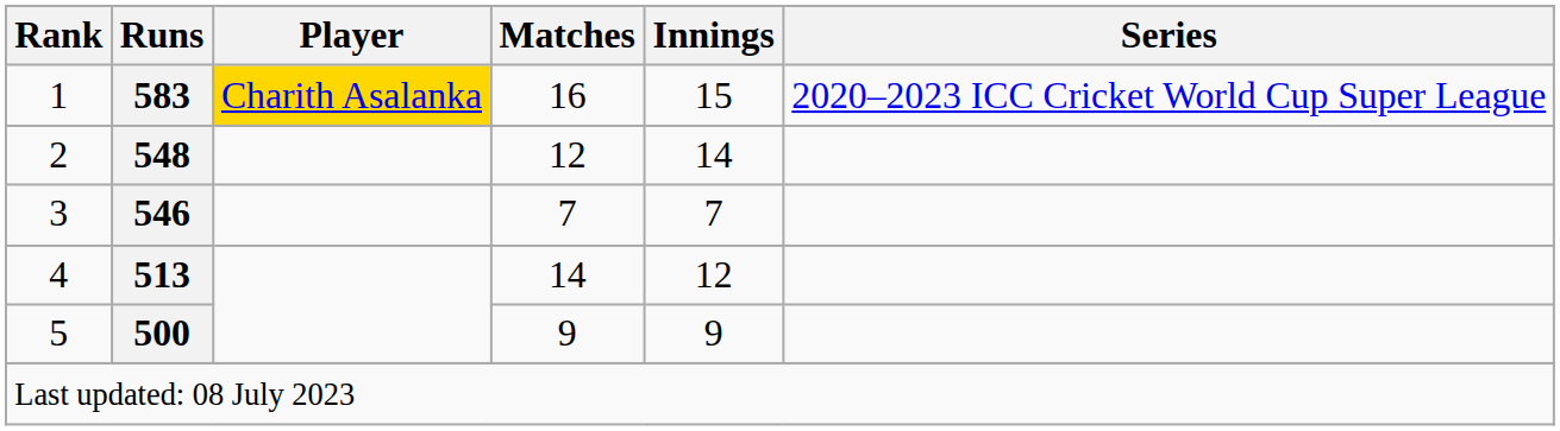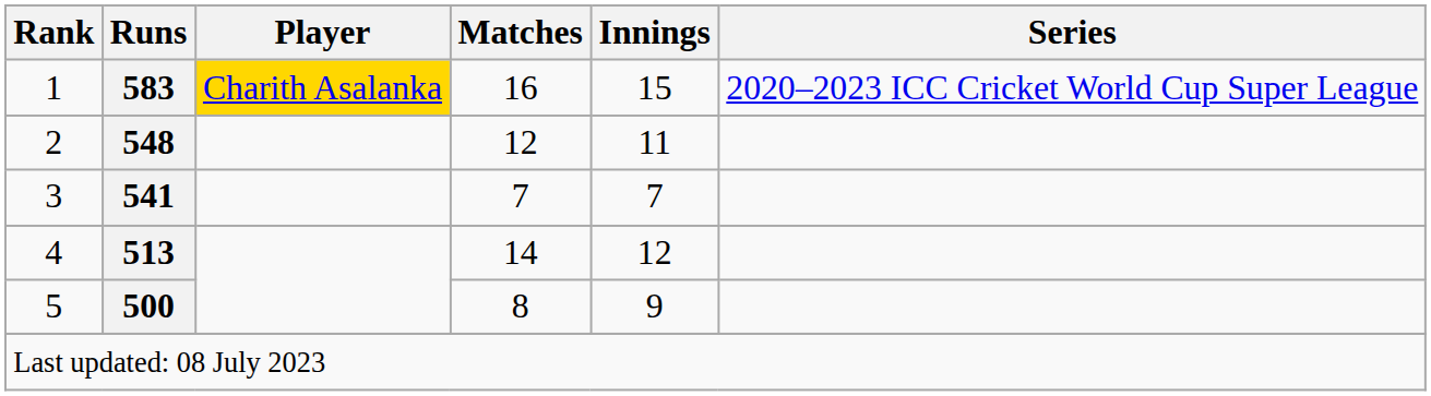 <table class="wikitable plainrowheaders sortable">
 <tr>
 <th scope=col>Rank</th>
 <th scope=col>Runs</th>
 <th scope=col>Player</th>
 <th scope=col>Matches</th>
 <th scope=col>Innings</th>
 <th scope=col>Series</th>
 </tr>
 <tr>
 <td align="center">1</td>
 <th scope="row" style="text-align:center;">583</th>
 <td style="background: gold;"><a href='#'>Charith Asalanka</a> </td>
 <td align="center">16</td>
 <td align="center">15</td>
 <td><a href='#'>2020–2023 ICC Cricket World Cup Super League</a></td>
 </tr>
 <tr>
 <td align="center">2</td>
 <th scope="row" style="text-align:center;">548</th>
 <td></td>
 <td align="center">12</td>
-<td align="center">14</td>
+<td align="center">11</td>
 <td></td>
 </tr>
 <tr>
 <td align="center">3</td>
-<th scope="row" style="text-align:center;">546</th>
+<th scope="row" style="text-align:center;">541</th>
 <td></td>
 <td align="center">7</td>
 <td align="center">7</td>
 <td></td>
 </tr>
 <tr>
 <td align="center">4</td>
 <th scope="row" style="text-align:center;">513</th>
 <td rowspan="2"></td>
 <td align="center">14</td>
 <td align="center">12</td>
 <td></td>
 </tr>
 <tr>
 <td align="center">5</td>
 <th scope="row" style="text-align:center;">500</th>
-<td align="center">9</td>
+<td align="center">8</td>
 <td align="center">9</td>
 <td></td>
 </tr>
 <tr>
 </tr>
 <tr class=sortbottom>
 <td colspan=6><small>Last updated: 08 July 2023</small></td>
 </tr>
 </table>
